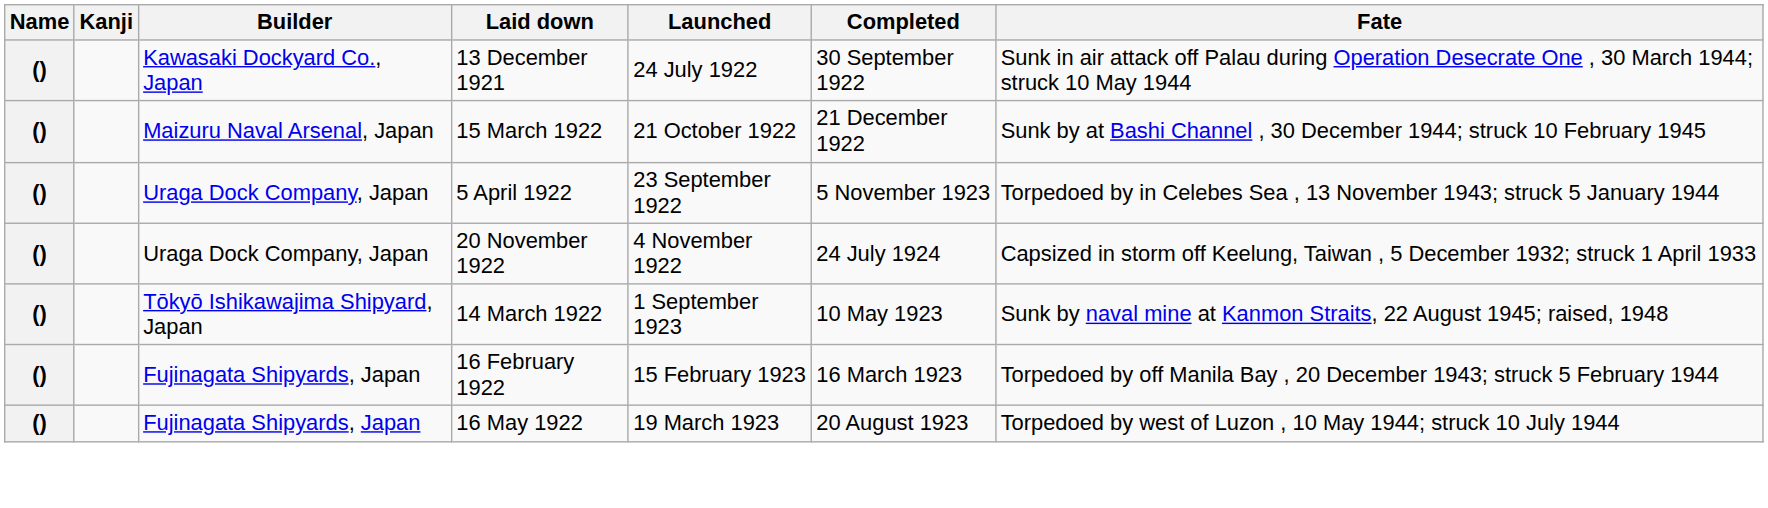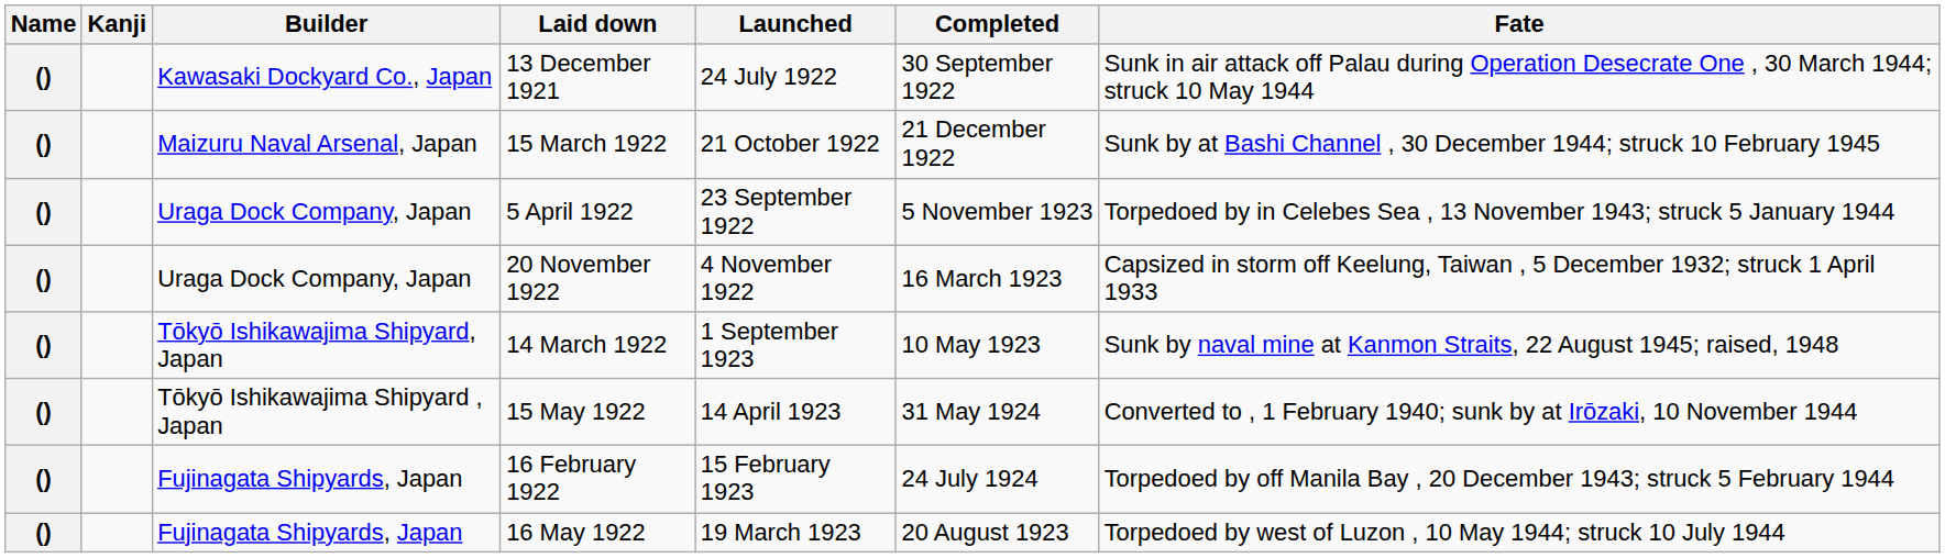 <table class="wikitable sortable plainrowheaders" style="font-size:97%;">
 <tr>
 <th scope="col">Name</th>
 <th scope="col">Kanji</th>
 <th scope="col">Builder</th>
 <th scope="col">Laid down</th>
 <th scope="col">Launched</th>
 <th scope="col">Completed</th>
 <th scope="col">Fate</th>
 </tr>
 <tr>
 <th scope="row"> ()</th>
 <td></td>
 <td><a href='#'>Kawasaki Dockyard Co.</a>, <a href='#'>Japan</a></td>
 <td>13 December 1921</td>
 <td>24 July 1922</td>
 <td>30 September 1922</td>
 <td>Sunk in air attack off Palau during <a href='#'>Operation Desecrate One</a> , 30 March 1944; struck 10 May 1944</td>
 </tr>
 <tr>
 <th scope="row"> ()</th>
 <td></td>
 <td><a href='#'>Maizuru Naval Arsenal</a>, Japan</td>
 <td>15 March 1922</td>
 <td>21 October 1922</td>
 <td>21 December 1922</td>
 <td>Sunk by  at <a href='#'>Bashi Channel</a> , 30 December 1944; struck 10 February  1945</td>
 </tr>
 <tr>
 <th scope="row"> ()</th>
 <td></td>
 <td><a href='#'>Uraga Dock Company</a>, Japan</td>
 <td>5 April 1922</td>
 <td>23 September 1922</td>
 <td>5 November 1923</td>
 <td>Torpedoed by  in Celebes Sea , 13 November 1943; struck 5 January 1944</td>
 </tr>
 <tr>
 <th scope="row"> ()</th>
 <td></td>
 <td>Uraga Dock Company, Japan</td>
 <td>20 November 1922</td>
 <td>4 November 1922</td>
-<td>24 July 1924</td>
+<td>16 March 1923</td>
 <td>Capsized in storm off Keelung, Taiwan , 5 December 1932; struck 1 April 1933</td>
 </tr>
 <tr>
 <th scope="row"> ()</th>
 <td></td>
 <td><a href='#'>Tōkyō Ishikawajima Shipyard</a>, Japan</td>
 <td>14 March 1922</td>
 <td>1 September 1923</td>
 <td>10 May 1923</td>
 <td>Sunk by <a href='#'>naval mine</a> at <a href='#'>Kanmon Straits</a>, 22 August 1945; raised,  1948</td>
 </tr>
 <tr>
 <th scope="row"> ()</th>
 <td></td>
+<td>Tōkyō Ishikawajima Shipyard , Japan</td>
+<td>15 May 1922</td>
+<td>14 April 1923</td>
+<td>31 May 1924</td>
+<td>Converted to , 1 February 1940; sunk by  at <a href='#'>Irōzaki</a>, 10 November 1944</td>
+</tr>
+<tr>
+<th scope="row"> ()</th>
+<td></td>
 <td><a href='#'>Fujinagata Shipyards</a>, Japan</td>
 <td>16 February 1922</td>
 <td>15 February 1923</td>
-<td>16 March 1923</td>
+<td>24 July 1924</td>
 <td>Torpedoed by  off Manila Bay , 20 December 1943; struck 5 February 1944</td>
 </tr>
 <tr>
 <th scope="row"> ()</th>
 <td></td>
 <td><a href='#'>Fujinagata Shipyards</a>, <a href='#'>Japan</a></td>
 <td>16 May 1922</td>
 <td>19 March 1923</td>
 <td>20 August 1923</td>
 <td>Torpedoed by  west of Luzon , 10 May 1944; struck 10 July 1944</td>
 </tr>
 </table>
